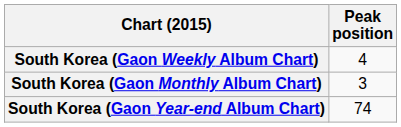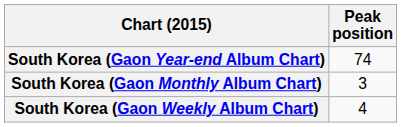 <table class="wikitable sortable plainrowheaders" style="text-align:center;">
 <tr>
 <th>Chart (2015)</th>
 <th>Peak<br>position</th>
 </tr>
 <tr>
-<th scope="row">South Korea (<a href='#'>Gaon <em>Weekly</em> Album Chart</a>)</th>
-<td>4</td>
+<th scope="row">South Korea (<a href='#'>Gaon <em>Year-end</em> Album Chart</a>)</th>
+<td>74</td>
 </tr>
 <tr>
 <th scope="row">South Korea (<a href='#'>Gaon <em>Monthly</em> Album Chart</a>)</th>
 <td>3</td>
 </tr>
 <tr>
-<th scope="row">South Korea (<a href='#'>Gaon <em>Year-end</em> Album Chart</a>)</th>
-<td>74</td>
+<th scope="row">South Korea (<a href='#'>Gaon <em>Weekly</em> Album Chart</a>)</th>
+<td>4</td>
 </tr>
 </table>
